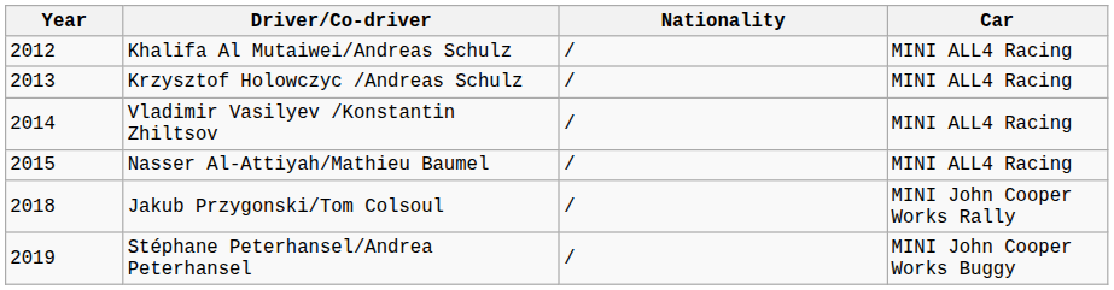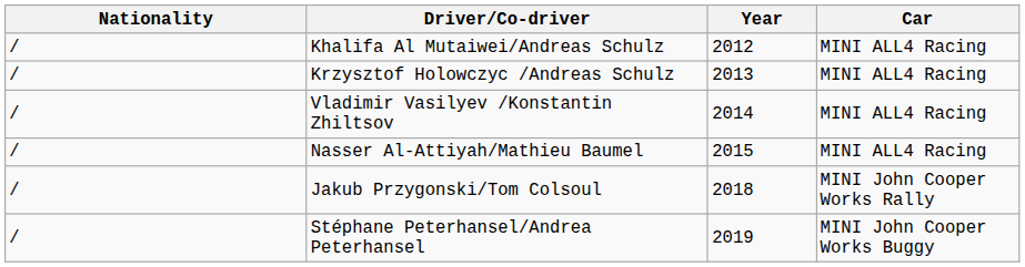 <table class="wikitable">
 <tr>
+<th>Nationality</th>
+<th>Driver/Co-driver</th>
 <th>Year</th>
-<th>Driver/Co-driver</th>
-<th>Nationality</th>
 <th>Car</th>
 </tr>
 <tr>
+<td style="width:220px;"> / </td>
+<td style="width:295px;">Khalifa Al Mutaiwei/Andreas Schulz</td>
 <td style="width:75px;">2012</td>
-<td style="width:295px;">Khalifa Al Mutaiwei/Andreas Schulz</td>
-<td style="width:220px;"> / </td>
 <td style="width:146px;">MINI ALL4 Racing</td>
 </tr>
 <tr>
+<td> / </td>
+<td>Krzysztof Holowczyc /Andreas Schulz</td>
 <td>2013</td>
-<td>Krzysztof Holowczyc /Andreas Schulz</td>
-<td> / </td>
 <td>MINI ALL4 Racing</td>
 </tr>
 <tr>
+<td> / </td>
+<td>Vladimir Vasilyev /Konstantin Zhiltsov</td>
 <td>2014</td>
-<td>Vladimir Vasilyev /Konstantin Zhiltsov</td>
-<td> / </td>
 <td>MINI ALL4 Racing</td>
 </tr>
 <tr>
+<td> / </td>
+<td>Nasser Al-Attiyah/Mathieu Baumel</td>
 <td>2015</td>
-<td>Nasser Al-Attiyah/Mathieu Baumel</td>
-<td> / </td>
 <td>MINI ALL4 Racing</td>
 </tr>
 <tr>
+<td> / </td>
+<td>Jakub Przygonski/Tom Colsoul</td>
 <td>2018</td>
-<td>Jakub Przygonski/Tom Colsoul</td>
-<td> / </td>
 <td>MINI John Cooper Works Rally</td>
 </tr>
 <tr>
+<td> / </td>
+<td>Stéphane Peterhansel/Andrea Peterhansel</td>
 <td>2019</td>
-<td>Stéphane Peterhansel/Andrea Peterhansel</td>
-<td> / </td>
 <td>MINI John Cooper Works Buggy</td>
 </tr>
 </table>
